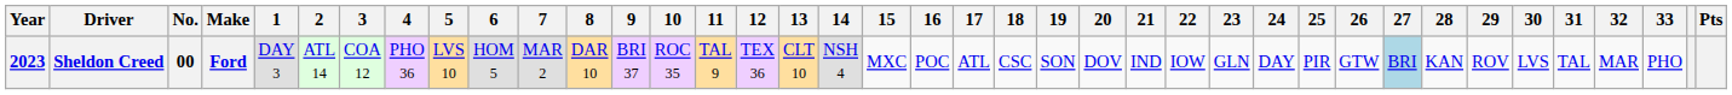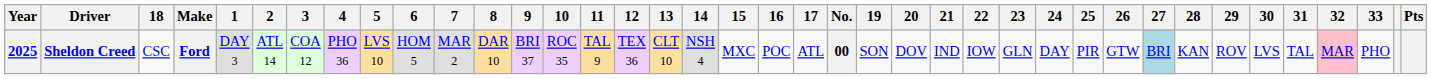 <table class="wikitable" style="text-align:center; font-size:75%">
 <tr>
 <th>Year</th>
 <th>Driver</th>
-<th>No.</th>
+<th>18</th>
 <th>Make</th>
 <th>1</th>
 <th>2</th>
 <th>3</th>
 <th>4</th>
 <th>5</th>
 <th>6</th>
 <th>7</th>
 <th>8</th>
 <th>9</th>
 <th>10</th>
 <th>11</th>
 <th>12</th>
 <th>13</th>
 <th>14</th>
 <th>15</th>
 <th>16</th>
 <th>17</th>
-<th>18</th>
+<th>No.</th>
 <th>19</th>
 <th>20</th>
 <th>21</th>
 <th>22</th>
 <th>23</th>
 <th>24</th>
 <th>25</th>
 <th>26</th>
 <th>27</th>
 <th>28</th>
 <th>29</th>
 <th>30</th>
 <th>31</th>
 <th>32</th>
 <th>33</th>
 <th></th>
 <th>Pts</th>
 </tr>
 <tr>
-<th><a href='#'>2023</a></th>
+<th><a href='#'>2025</a></th>
 <th><a href='#'>Sheldon Creed</a></th>
-<th>00</th>
+<td><a href='#'>CSC</a></td>
 <th><a href='#'>Ford</a></th>
 <td style="background:#DFDFDF;"><a href='#'>DAY</a><br><small>3</small></td>
 <td style="background:#DFFFDF;"><a href='#'>ATL</a><br><small>14</small></td>
 <td style="background:#DFFFDF;"><a href='#'>COA</a><br><small>12</small></td>
 <td style="background:#EFCFFF;"><a href='#'>PHO</a><br><small>36</small></td>
 <td style="background:#FFDF9F;"><a href='#'>LVS</a><br><small>10</small></td>
 <td style="background:#DFDFDF;"><a href='#'>HOM</a><br><small>5</small></td>
 <td style="background:#DFDFDF;"><a href='#'>MAR</a><br><small>2</small></td>
 <td style="background:#FFDF9F;"><a href='#'>DAR</a><br><small>10</small></td>
 <td style="background:#EFCFFF;"><a href='#'>BRI</a><br><small>37</small></td>
 <td style="background:#EFCFFF;"><a href='#'>ROC</a><br><small>35</small></td>
 <td style="background:#FFDF9F;"><a href='#'>TAL</a><br><small>9</small></td>
 <td style="background:#EFCFFF;"><a href='#'>TEX</a><br><small>36</small></td>
 <td style="background:#FFDF9F;"><a href='#'>CLT</a><br><small>10</small></td>
 <td style="background:#DFDFDF;"><a href='#'>NSH</a><br><small>4</small></td>
 <td><a href='#'>MXC</a></td>
 <td><a href='#'>POC</a></td>
 <td><a href='#'>ATL</a></td>
-<td><a href='#'>CSC</a></td>
+<th>00</th>
 <td><a href='#'>SON</a></td>
 <td><a href='#'>DOV</a></td>
 <td><a href='#'>IND</a></td>
 <td><a href='#'>IOW</a></td>
 <td><a href='#'>GLN</a></td>
 <td><a href='#'>DAY</a></td>
 <td><a href='#'>PIR</a></td>
 <td><a href='#'>GTW</a></td>
 <td style="background: lightblue;"><a href='#'>BRI</a></td>
 <td><a href='#'>KAN</a></td>
 <td><a href='#'>ROV</a></td>
 <td><a href='#'>LVS</a></td>
 <td><a href='#'>TAL</a></td>
-<td><a href='#'>MAR</a></td>
+<td style="background: pink;"><a href='#'>MAR</a></td>
 <td><a href='#'>PHO</a></td>
 <th></th>
 <th></th>
 </tr>
 </table>
